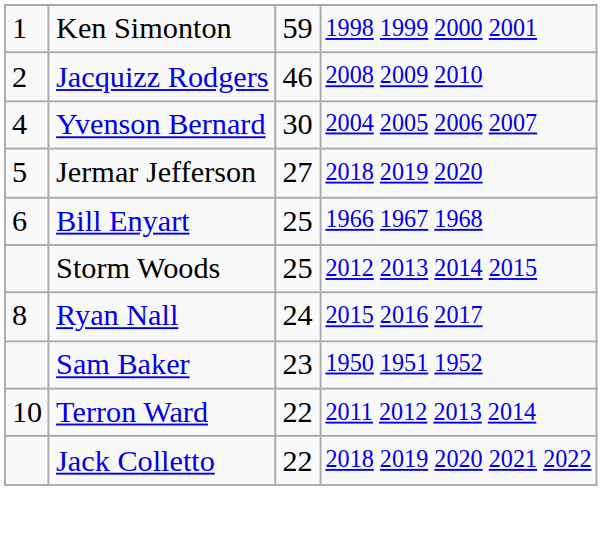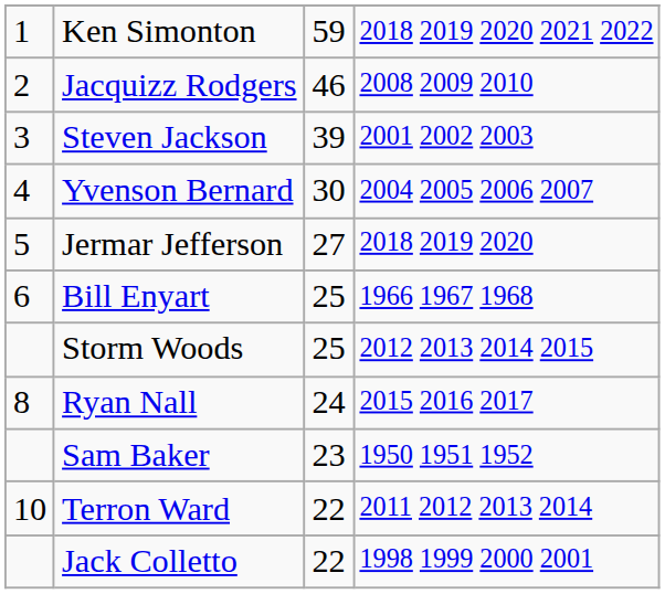 <table class="wikitable">
 <tr>
 </tr>
 <tr>
 <td>1</td>
 <td>Ken Simonton</td>
 <td>59</td>
-<td style="font-size:80%;"><a href='#'>1998</a> <a href='#'>1999</a> <a href='#'>2000</a> <a href='#'>2001</a></td>
+<td style="font-size:80%;"><a href='#'>2018</a> <a href='#'>2019</a> <a href='#'>2020</a> <a href='#'>2021</a> <a href='#'>2022</a></td>
 </tr>
 <tr>
 <td>2</td>
 <td><a href='#'>Jacquizz Rodgers</a></td>
 <td>46</td>
 <td style="font-size:80%;"><a href='#'>2008</a> <a href='#'>2009</a> <a href='#'>2010</a></td>
+</tr>
+<tr>
+<td>3</td>
+<td><a href='#'>Steven Jackson</a></td>
+<td>39</td>
+<td style="font-size:80%;"><a href='#'>2001</a> <a href='#'>2002</a> <a href='#'>2003</a></td>
 </tr>
 <tr>
 <td>4</td>
 <td><a href='#'>Yvenson Bernard</a></td>
 <td>30</td>
 <td style="font-size:80%;"><a href='#'>2004</a> <a href='#'>2005</a> <a href='#'>2006</a> <a href='#'>2007</a></td>
 </tr>
 <tr>
 <td>5</td>
 <td>Jermar Jefferson</td>
 <td>27</td>
 <td style="font-size:80%;"><a href='#'>2018</a> <a href='#'>2019</a> <a href='#'>2020</a></td>
 </tr>
 <tr>
 <td>6</td>
 <td><a href='#'>Bill Enyart</a></td>
 <td>25</td>
 <td style="font-size:80%;"><a href='#'>1966</a> <a href='#'>1967</a> <a href='#'>1968</a></td>
 </tr>
 <tr>
 <td></td>
 <td>Storm Woods</td>
 <td>25</td>
 <td style="font-size:80%;"><a href='#'>2012</a> <a href='#'>2013</a> <a href='#'>2014</a> <a href='#'>2015</a></td>
 </tr>
 <tr>
 <td>8</td>
 <td><a href='#'>Ryan Nall</a></td>
 <td>24</td>
 <td style="font-size:80%;"><a href='#'>2015</a> <a href='#'>2016</a> <a href='#'>2017</a></td>
 </tr>
 <tr>
 <td></td>
 <td><a href='#'>Sam Baker</a></td>
 <td>23</td>
 <td style="font-size:80%;"><a href='#'>1950</a> <a href='#'>1951</a> <a href='#'>1952</a></td>
 </tr>
 <tr>
 <td>10</td>
 <td><a href='#'>Terron Ward</a></td>
 <td>22</td>
 <td style="font-size:80%;"><a href='#'>2011</a> <a href='#'>2012</a> <a href='#'>2013</a> <a href='#'>2014</a></td>
 </tr>
 <tr>
 <td></td>
 <td><a href='#'>Jack Colletto</a></td>
 <td>22</td>
-<td style="font-size:80%;"><a href='#'>2018</a> <a href='#'>2019</a> <a href='#'>2020</a> <a href='#'>2021</a> <a href='#'>2022</a></td>
+<td style="font-size:80%;"><a href='#'>1998</a> <a href='#'>1999</a> <a href='#'>2000</a> <a href='#'>2001</a></td>
 </tr>
 </table>
